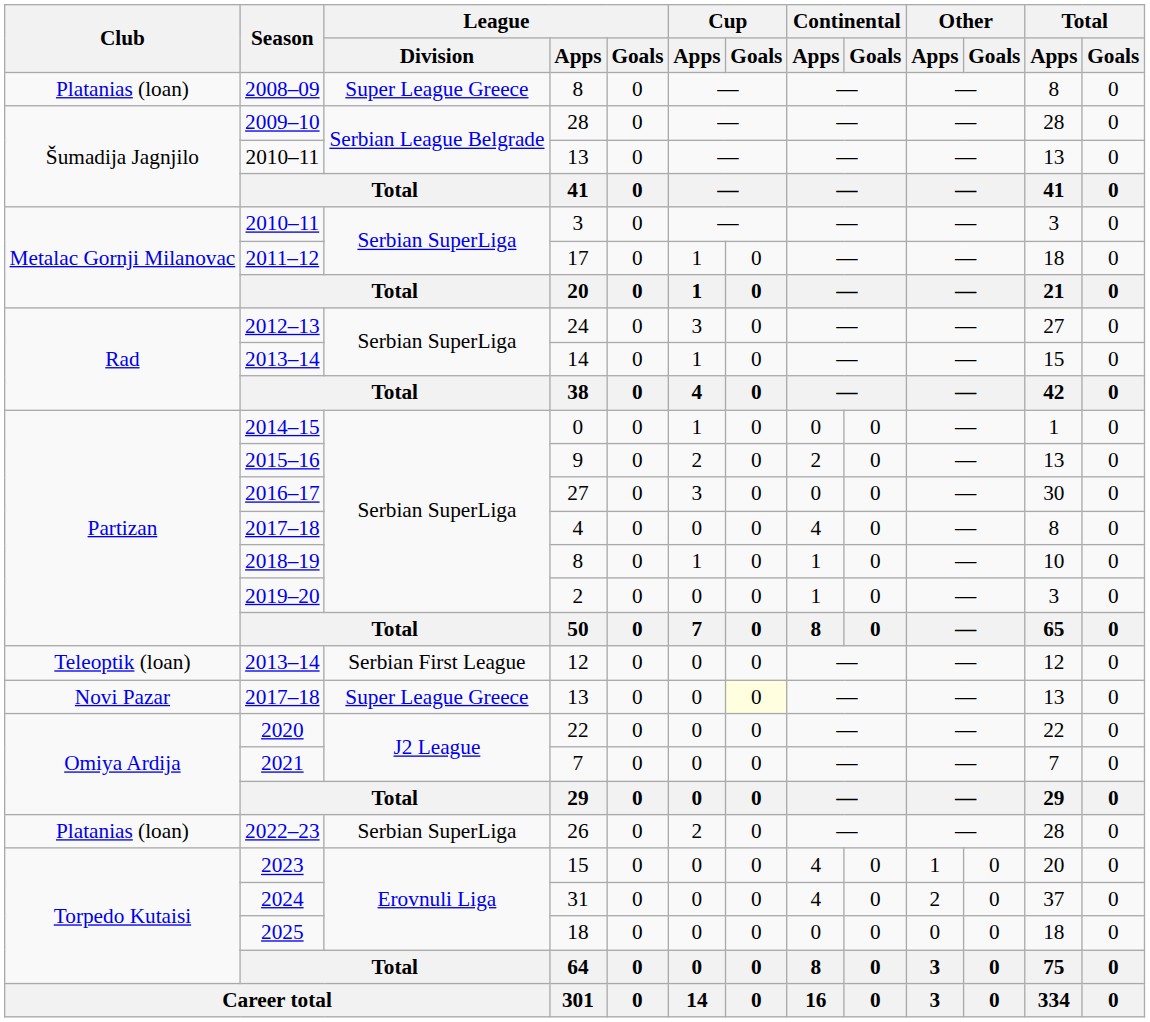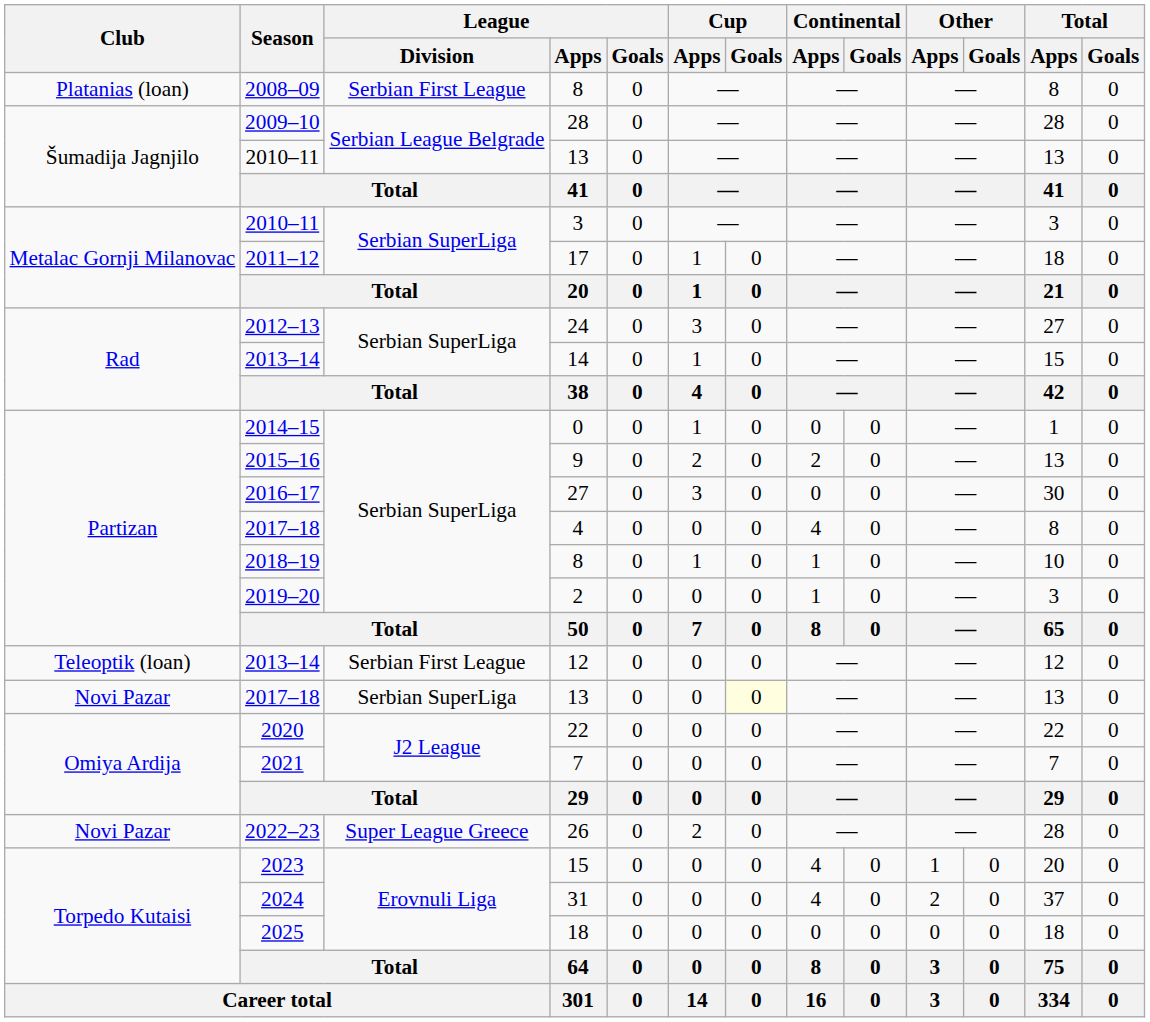 <table class="wikitable" style="text-align:center">
 <tr>
 <th rowspan="2">Club</th>
 <th rowspan="2">Season</th>
 <th colspan="3">League</th>
 <th colspan="2">Cup</th>
 <th colspan="2">Continental</th>
 <th colspan="2">Other</th>
 <th colspan="2">Total</th>
 </tr>
 <tr>
 <th>Division</th>
 <th>Apps</th>
 <th>Goals</th>
 <th>Apps</th>
 <th>Goals</th>
 <th>Apps</th>
 <th>Goals</th>
 <th>Apps</th>
 <th>Goals</th>
 <th>Apps</th>
 <th>Goals</th>
 </tr>
 <tr>
 <td><a href='#'>Platanias</a> (loan)</td>
 <td><a href='#'>2008–09</a></td>
-<td><a href='#'>Super League Greece</a></td>
+<td><a href='#'>Serbian First League</a></td>
 <td>8</td>
 <td>0</td>
 <td colspan="2">—</td>
 <td colspan="2">—</td>
 <td colspan="2">—</td>
 <td>8</td>
 <td>0</td>
 </tr>
 <tr>
 <td rowspan="3">Šumadija Jagnjilo</td>
 <td><a href='#'>2009–10</a></td>
 <td rowspan="2"><a href='#'>Serbian League Belgrade</a></td>
 <td>28</td>
 <td>0</td>
 <td colspan="2">—</td>
 <td colspan="2">—</td>
 <td colspan="2">—</td>
 <td>28</td>
 <td>0</td>
 </tr>
 <tr>
 <td>2010–11</td>
 <td>13</td>
 <td>0</td>
 <td colspan="2">—</td>
 <td colspan="2">—</td>
 <td colspan="2">—</td>
 <td>13</td>
 <td>0</td>
 </tr>
 <tr>
 <th colspan="2">Total</th>
 <th>41</th>
 <th>0</th>
 <th colspan="2">—</th>
 <th colspan="2">—</th>
 <th colspan="2">—</th>
 <th>41</th>
 <th>0</th>
 </tr>
 <tr>
 <td rowspan="3"><a href='#'>Metalac Gornji Milanovac</a></td>
 <td><a href='#'>2010–11</a></td>
 <td rowspan="2"><a href='#'>Serbian SuperLiga</a></td>
 <td>3</td>
 <td>0</td>
 <td colspan="2">—</td>
 <td colspan="2">—</td>
 <td colspan="2">—</td>
 <td>3</td>
 <td>0</td>
 </tr>
 <tr>
 <td><a href='#'>2011–12</a></td>
 <td>17</td>
 <td>0</td>
 <td>1</td>
 <td>0</td>
 <td colspan="2">—</td>
 <td colspan="2">—</td>
 <td>18</td>
 <td>0</td>
 </tr>
 <tr>
 <th colspan="2">Total</th>
 <th>20</th>
 <th>0</th>
 <th>1</th>
 <th>0</th>
 <th colspan="2">—</th>
 <th colspan="2">—</th>
 <th>21</th>
 <th>0</th>
 </tr>
 <tr>
 <td rowspan="3"><a href='#'>Rad</a></td>
 <td><a href='#'>2012–13</a></td>
 <td rowspan="2">Serbian SuperLiga</td>
 <td>24</td>
 <td>0</td>
 <td>3</td>
 <td>0</td>
 <td colspan="2">—</td>
 <td colspan="2">—</td>
 <td>27</td>
 <td>0</td>
 </tr>
 <tr>
 <td><a href='#'>2013–14</a></td>
 <td>14</td>
 <td>0</td>
 <td>1</td>
 <td>0</td>
 <td colspan="2">—</td>
 <td colspan="2">—</td>
 <td>15</td>
 <td>0</td>
 </tr>
 <tr>
 <th colspan="2">Total</th>
 <th>38</th>
 <th>0</th>
 <th>4</th>
 <th>0</th>
 <th colspan="2">—</th>
 <th colspan="2">—</th>
 <th>42</th>
 <th>0</th>
 </tr>
 <tr>
 <td rowspan="7"><a href='#'>Partizan</a></td>
 <td><a href='#'>2014–15</a></td>
 <td rowspan="6">Serbian SuperLiga</td>
 <td>0</td>
 <td>0</td>
 <td>1</td>
 <td>0</td>
 <td>0</td>
 <td>0</td>
 <td colspan="2">—</td>
 <td>1</td>
 <td>0</td>
 </tr>
 <tr>
 <td><a href='#'>2015–16</a></td>
 <td>9</td>
 <td>0</td>
 <td>2</td>
 <td>0</td>
 <td>2</td>
 <td>0</td>
 <td colspan="2">—</td>
 <td>13</td>
 <td>0</td>
 </tr>
 <tr>
 <td><a href='#'>2016–17</a></td>
 <td>27</td>
 <td>0</td>
 <td>3</td>
 <td>0</td>
 <td>0</td>
 <td>0</td>
 <td colspan="2">—</td>
 <td>30</td>
 <td>0</td>
 </tr>
 <tr>
 <td><a href='#'>2017–18</a></td>
 <td>4</td>
 <td>0</td>
 <td>0</td>
 <td>0</td>
 <td>4</td>
 <td>0</td>
 <td colspan="2">—</td>
 <td>8</td>
 <td>0</td>
 </tr>
 <tr>
 <td><a href='#'>2018–19</a></td>
 <td>8</td>
 <td>0</td>
 <td>1</td>
 <td>0</td>
 <td>1</td>
 <td>0</td>
 <td colspan="2">—</td>
 <td>10</td>
 <td>0</td>
 </tr>
 <tr>
 <td><a href='#'>2019–20</a></td>
 <td>2</td>
 <td>0</td>
 <td>0</td>
 <td>0</td>
 <td>1</td>
 <td>0</td>
 <td colspan="2">—</td>
 <td>3</td>
 <td>0</td>
 </tr>
 <tr>
 <th colspan="2">Total</th>
 <th>50</th>
 <th>0</th>
 <th>7</th>
 <th>0</th>
 <th>8</th>
 <th>0</th>
 <th colspan="2">—</th>
 <th>65</th>
 <th>0</th>
 </tr>
 <tr>
 <td><a href='#'>Teleoptik</a> (loan)</td>
 <td><a href='#'>2013–14</a></td>
 <td>Serbian First League</td>
 <td>12</td>
 <td>0</td>
 <td>0</td>
 <td>0</td>
 <td colspan="2">—</td>
 <td colspan="2">—</td>
 <td>12</td>
 <td>0</td>
 </tr>
 <tr>
 <td><a href='#'>Novi Pazar</a></td>
 <td><a href='#'>2017–18</a></td>
-<td><a href='#'>Super League Greece</a></td>
+<td>Serbian SuperLiga</td>
 <td>13</td>
 <td>0</td>
 <td>0</td>
 <td style="background: lightyellow;">0</td>
 <td colspan="2">—</td>
 <td colspan="2">—</td>
 <td>13</td>
 <td>0</td>
 </tr>
 <tr>
 <td rowspan="3"><a href='#'>Omiya Ardija</a></td>
 <td><a href='#'>2020</a></td>
 <td rowspan="2"><a href='#'>J2 League</a></td>
 <td>22</td>
 <td>0</td>
 <td>0</td>
 <td>0</td>
 <td colspan="2">—</td>
 <td colspan="2">—</td>
 <td>22</td>
 <td>0</td>
 </tr>
 <tr>
 <td><a href='#'>2021</a></td>
 <td>7</td>
 <td>0</td>
 <td>0</td>
 <td>0</td>
 <td colspan="2">—</td>
 <td colspan="2">—</td>
 <td>7</td>
 <td>0</td>
 </tr>
 <tr>
 <th colspan="2">Total</th>
 <th>29</th>
 <th>0</th>
 <th>0</th>
 <th>0</th>
 <th colspan="2">—</th>
 <th colspan="2">—</th>
 <th>29</th>
 <th>0</th>
 </tr>
 <tr>
-<td><a href='#'>Platanias</a> (loan)</td>
+<td><a href='#'>Novi Pazar</a></td>
 <td><a href='#'>2022–23</a></td>
-<td>Serbian SuperLiga</td>
+<td><a href='#'>Super League Greece</a></td>
 <td>26</td>
 <td>0</td>
 <td>2</td>
 <td>0</td>
 <td colspan="2">—</td>
 <td colspan="2">—</td>
 <td>28</td>
 <td>0</td>
 </tr>
 <tr>
 <td rowspan="4"><a href='#'>Torpedo Kutaisi</a></td>
 <td><a href='#'>2023</a></td>
 <td rowspan="3"><a href='#'>Erovnuli Liga</a></td>
 <td>15</td>
 <td>0</td>
 <td>0</td>
 <td>0</td>
 <td>4</td>
 <td>0</td>
 <td>1</td>
 <td>0</td>
 <td>20</td>
 <td>0</td>
 </tr>
 <tr>
 <td><a href='#'>2024</a></td>
 <td>31</td>
 <td>0</td>
 <td>0</td>
 <td>0</td>
 <td>4</td>
 <td>0</td>
 <td>2</td>
 <td>0</td>
 <td>37</td>
 <td>0</td>
 </tr>
 <tr>
 <td><a href='#'>2025</a></td>
 <td>18</td>
 <td>0</td>
 <td>0</td>
 <td>0</td>
 <td>0</td>
 <td>0</td>
 <td>0</td>
 <td>0</td>
 <td>18</td>
 <td>0</td>
 </tr>
 <tr>
 <th colspan="2">Total</th>
 <th>64</th>
 <th>0</th>
 <th>0</th>
 <th>0</th>
 <th>8</th>
 <th>0</th>
 <th>3</th>
 <th>0</th>
 <th>75</th>
 <th>0</th>
 </tr>
 <tr>
 <th colspan="3">Career total</th>
 <th>301</th>
 <th>0</th>
 <th>14</th>
 <th>0</th>
 <th>16</th>
 <th>0</th>
 <th>3</th>
 <th>0</th>
 <th>334</th>
 <th>0</th>
 </tr>
 </table>
